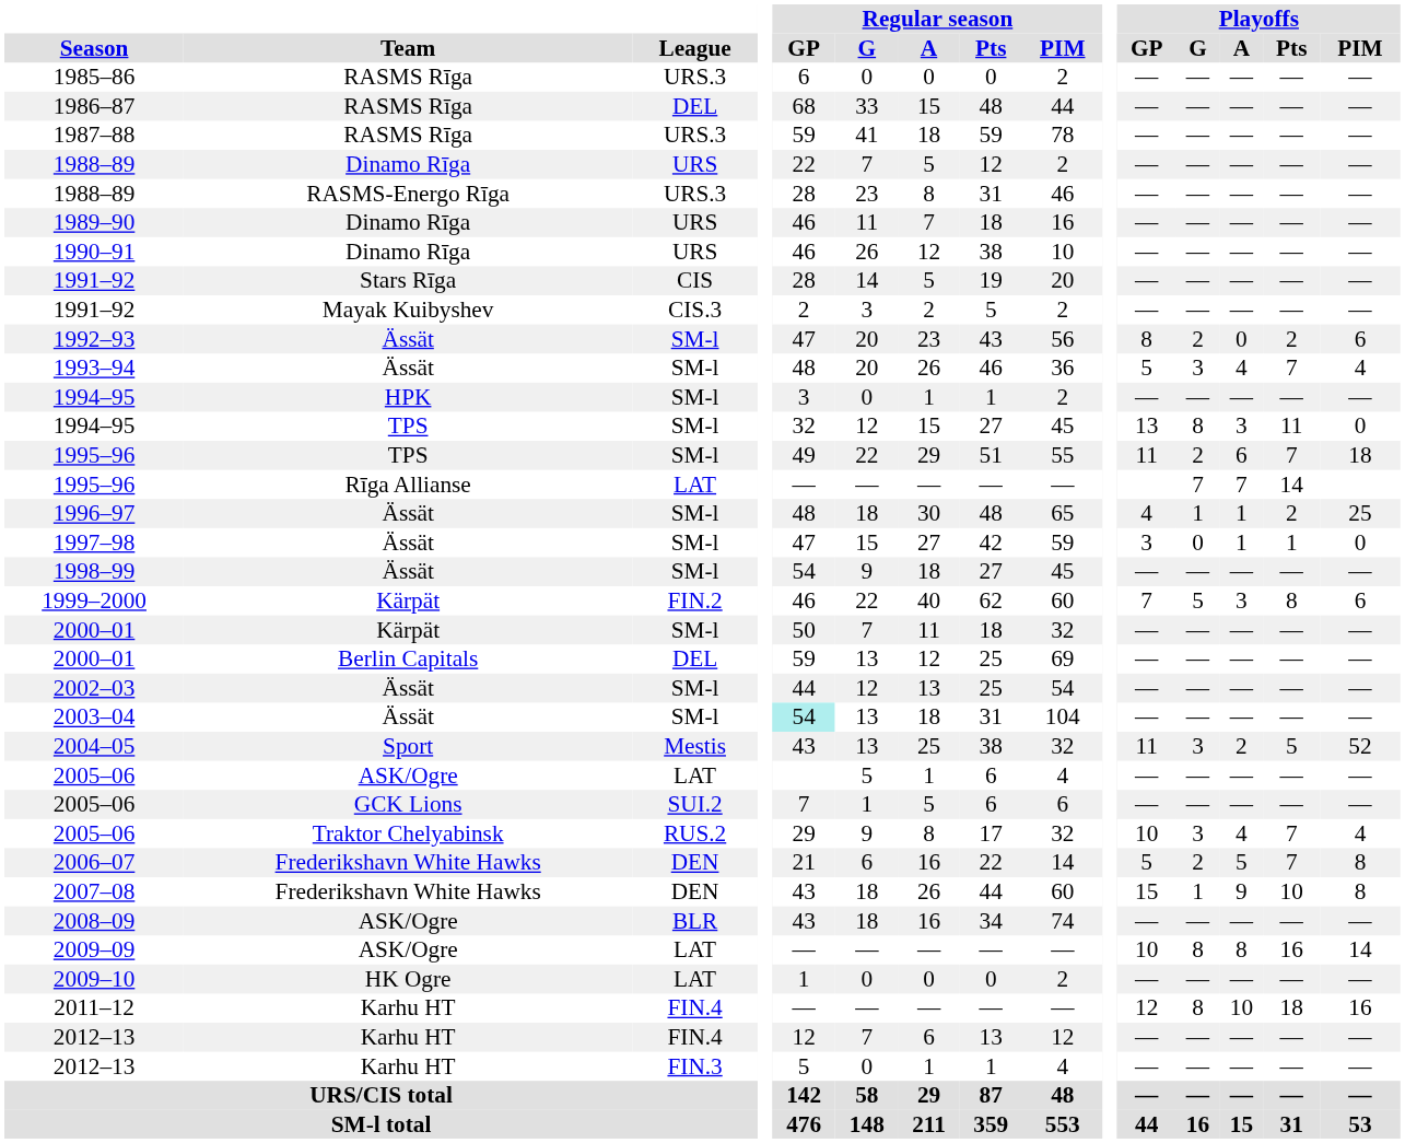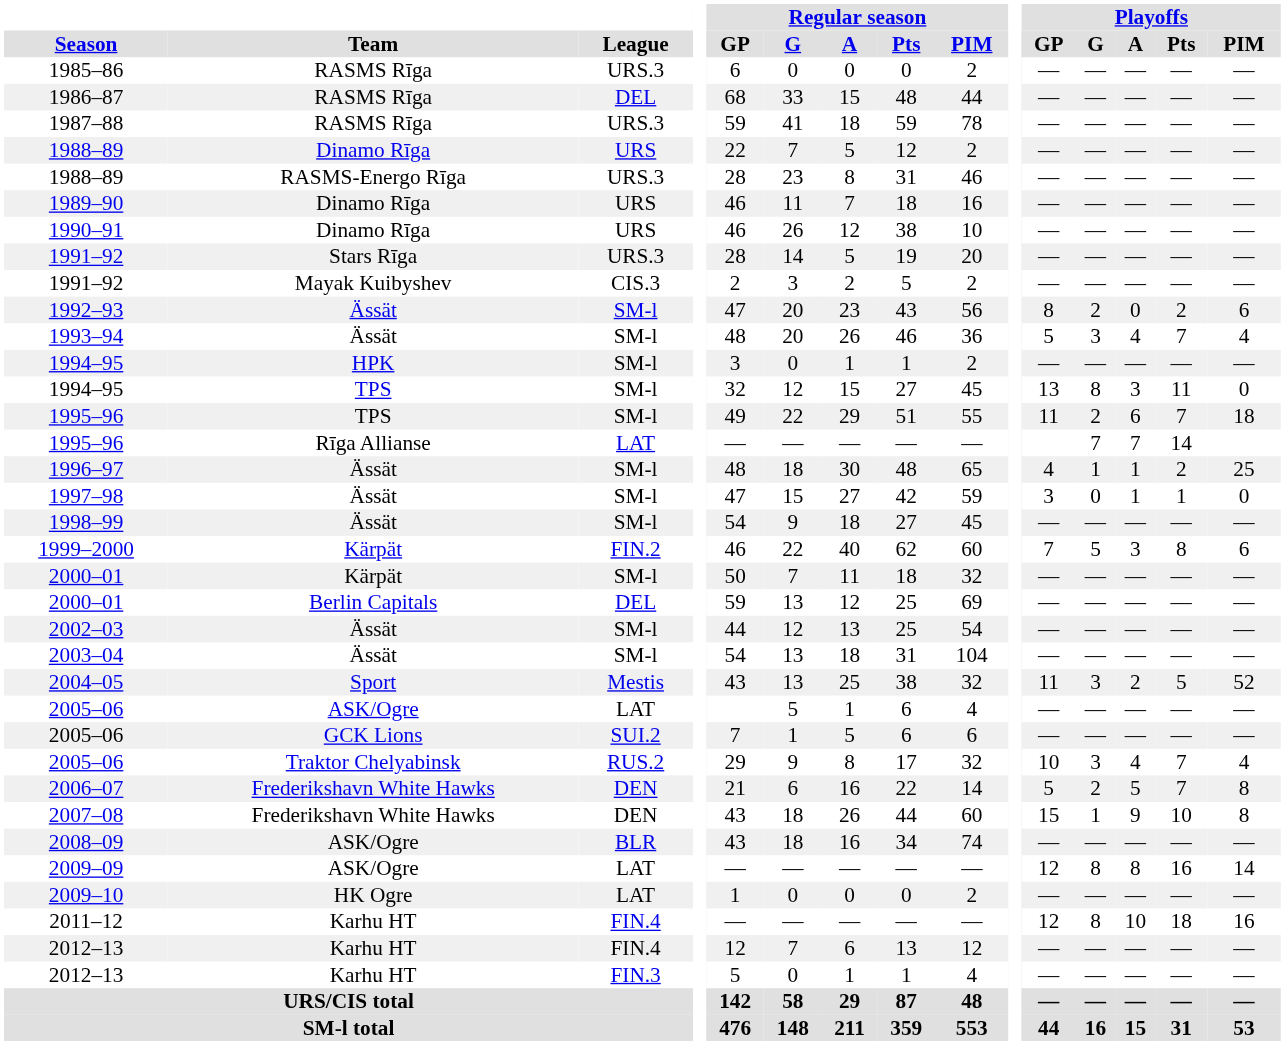 <table border="0" cellpadding="1" cellspacing="0" style="text-align:center; width:60em">
 <tr bgcolor="#e0e0e0">
 <th colspan="3" bgcolor="#ffffff"> </th>
 <th rowspan="99" bgcolor="#ffffff"> </th>
 <th colspan="5"><a href='#'>Regular season</a></th>
 <th rowspan="99" bgcolor="#ffffff"> </th>
 <th colspan="5"><a href='#'>Playoffs</a></th>
 </tr>
 <tr bgcolor="#e0e0e0">
 <th><a href='#'>Season</a></th>
 <th>Team</th>
 <th>League</th>
 <th>GP</th>
 <th><a href='#'>G</a></th>
 <th><a href='#'>A</a></th>
 <th><a href='#'>Pts</a></th>
 <th><a href='#'>PIM</a></th>
 <th>GP</th>
 <th>G</th>
 <th>A</th>
 <th>Pts</th>
 <th>PIM</th>
 </tr>
 <tr>
 <td>1985–86</td>
 <td>RASMS Rīga</td>
 <td>URS.3</td>
 <td>6</td>
 <td>0</td>
 <td>0</td>
 <td>0</td>
 <td>2</td>
 <td>—</td>
 <td>—</td>
 <td>—</td>
 <td>—</td>
 <td>—</td>
 </tr>
 <tr bgcolor="#f0f0f0">
 <td>1986–87</td>
 <td>RASMS Rīga</td>
 <td><a href='#'>DEL</a></td>
 <td>68</td>
 <td>33</td>
 <td>15</td>
 <td>48</td>
 <td>44</td>
 <td>—</td>
 <td>—</td>
 <td>—</td>
 <td>—</td>
 <td>—</td>
 </tr>
 <tr>
 <td>1987–88</td>
 <td>RASMS Rīga</td>
 <td>URS.3</td>
 <td>59</td>
 <td>41</td>
 <td>18</td>
 <td>59</td>
 <td>78</td>
 <td>—</td>
 <td>—</td>
 <td>—</td>
 <td>—</td>
 <td>—</td>
 </tr>
 <tr bgcolor="#f0f0f0">
 <td><a href='#'>1988–89</a></td>
 <td><a href='#'>Dinamo Rīga</a></td>
 <td><a href='#'>URS</a></td>
 <td>22</td>
 <td>7</td>
 <td>5</td>
 <td>12</td>
 <td>2</td>
 <td>—</td>
 <td>—</td>
 <td>—</td>
 <td>—</td>
 <td>—</td>
 </tr>
 <tr>
 <td>1988–89</td>
 <td>RASMS-Energo Rīga</td>
 <td>URS.3</td>
 <td>28</td>
 <td>23</td>
 <td>8</td>
 <td>31</td>
 <td>46</td>
 <td>—</td>
 <td>—</td>
 <td>—</td>
 <td>—</td>
 <td>—</td>
 </tr>
 <tr bgcolor="#f0f0f0">
 <td><a href='#'>1989–90</a></td>
 <td>Dinamo Rīga</td>
 <td>URS</td>
 <td>46</td>
 <td>11</td>
 <td>7</td>
 <td>18</td>
 <td>16</td>
 <td>—</td>
 <td>—</td>
 <td>—</td>
 <td>—</td>
 <td>—</td>
 </tr>
 <tr>
 <td><a href='#'>1990–91</a></td>
 <td>Dinamo Rīga</td>
 <td>URS</td>
 <td>46</td>
 <td>26</td>
 <td>12</td>
 <td>38</td>
 <td>10</td>
 <td>—</td>
 <td>—</td>
 <td>—</td>
 <td>—</td>
 <td>—</td>
 </tr>
 <tr bgcolor="#f0f0f0">
 <td><a href='#'>1991–92</a></td>
 <td>Stars Rīga</td>
-<td>CIS</td>
+<td>URS.3</td>
 <td>28</td>
 <td>14</td>
 <td>5</td>
 <td>19</td>
 <td>20</td>
 <td>—</td>
 <td>—</td>
 <td>—</td>
 <td>—</td>
 <td>—</td>
 </tr>
 <tr>
 <td>1991–92</td>
 <td>Mayak Kuibyshev</td>
 <td>CIS.3</td>
 <td>2</td>
 <td>3</td>
 <td>2</td>
 <td>5</td>
 <td>2</td>
 <td>—</td>
 <td>—</td>
 <td>—</td>
 <td>—</td>
 <td>—</td>
 </tr>
 <tr bgcolor="#f0f0f0">
 <td><a href='#'>1992–93</a></td>
 <td><a href='#'>Ässät</a></td>
 <td><a href='#'>SM-l</a></td>
 <td>47</td>
 <td>20</td>
 <td>23</td>
 <td>43</td>
 <td>56</td>
 <td>8</td>
 <td>2</td>
 <td>0</td>
 <td>2</td>
 <td>6</td>
 </tr>
 <tr>
 <td><a href='#'>1993–94</a></td>
 <td>Ässät</td>
 <td>SM-l</td>
 <td>48</td>
 <td>20</td>
 <td>26</td>
 <td>46</td>
 <td>36</td>
 <td>5</td>
 <td>3</td>
 <td>4</td>
 <td>7</td>
 <td>4</td>
 </tr>
 <tr bgcolor="#f0f0f0">
 <td><a href='#'>1994–95</a></td>
 <td><a href='#'>HPK</a></td>
 <td>SM-l</td>
 <td>3</td>
 <td>0</td>
 <td>1</td>
 <td>1</td>
 <td>2</td>
 <td>—</td>
 <td>—</td>
 <td>—</td>
 <td>—</td>
 <td>—</td>
 </tr>
 <tr>
 <td>1994–95</td>
 <td><a href='#'>TPS</a></td>
 <td>SM-l</td>
 <td>32</td>
 <td>12</td>
 <td>15</td>
 <td>27</td>
 <td>45</td>
 <td>13</td>
 <td>8</td>
 <td>3</td>
 <td>11</td>
 <td>0</td>
 </tr>
 <tr bgcolor="#f0f0f0">
 <td><a href='#'>1995–96</a></td>
 <td>TPS</td>
 <td>SM-l</td>
 <td>49</td>
 <td>22</td>
 <td>29</td>
 <td>51</td>
 <td>55</td>
 <td>11</td>
 <td>2</td>
 <td>6</td>
 <td>7</td>
 <td>18</td>
 </tr>
 <tr>
 <td><a href='#'>1995–96</a></td>
 <td>Rīga Allianse</td>
 <td><a href='#'>LAT</a></td>
 <td>—</td>
 <td>—</td>
 <td>—</td>
 <td>—</td>
 <td>—</td>
 <td></td>
 <td>7</td>
 <td>7</td>
 <td>14</td>
 <td></td>
 </tr>
 <tr bgcolor="#f0f0f0">
 <td><a href='#'>1996–97</a></td>
 <td>Ässät</td>
 <td>SM-l</td>
 <td>48</td>
 <td>18</td>
 <td>30</td>
 <td>48</td>
 <td>65</td>
 <td>4</td>
 <td>1</td>
 <td>1</td>
 <td>2</td>
 <td>25</td>
 </tr>
 <tr>
 <td><a href='#'>1997–98</a></td>
 <td>Ässät</td>
 <td>SM-l</td>
 <td>47</td>
 <td>15</td>
 <td>27</td>
 <td>42</td>
 <td>59</td>
 <td>3</td>
 <td>0</td>
 <td>1</td>
 <td>1</td>
 <td>0</td>
 </tr>
 <tr bgcolor="#f0f0f0">
 <td><a href='#'>1998–99</a></td>
 <td>Ässät</td>
 <td>SM-l</td>
 <td>54</td>
 <td>9</td>
 <td>18</td>
 <td>27</td>
 <td>45</td>
 <td>—</td>
 <td>—</td>
 <td>—</td>
 <td>—</td>
 <td>—</td>
 </tr>
 <tr>
 <td><a href='#'>1999–2000</a></td>
 <td><a href='#'>Kärpät</a></td>
 <td><a href='#'>FIN.2</a></td>
 <td>46</td>
 <td>22</td>
 <td>40</td>
 <td>62</td>
 <td>60</td>
 <td>7</td>
 <td>5</td>
 <td>3</td>
 <td>8</td>
 <td>6</td>
 </tr>
 <tr bgcolor="#f0f0f0">
 <td><a href='#'>2000–01</a></td>
 <td>Kärpät</td>
 <td>SM-l</td>
 <td>50</td>
 <td>7</td>
 <td>11</td>
 <td>18</td>
 <td>32</td>
 <td>—</td>
 <td>—</td>
 <td>—</td>
 <td>—</td>
 <td>—</td>
 </tr>
 <tr>
 <td><a href='#'>2000–01</a></td>
 <td><a href='#'>Berlin Capitals</a></td>
 <td><a href='#'>DEL</a></td>
 <td>59</td>
 <td>13</td>
 <td>12</td>
 <td>25</td>
 <td>69</td>
 <td>—</td>
 <td>—</td>
 <td>—</td>
 <td>—</td>
 <td>—</td>
 </tr>
 <tr bgcolor="#f0f0f0">
 <td><a href='#'>2002–03</a></td>
 <td>Ässät</td>
 <td>SM-l</td>
 <td>44</td>
 <td>12</td>
 <td>13</td>
 <td>25</td>
 <td>54</td>
 <td>—</td>
 <td>—</td>
 <td>—</td>
 <td>—</td>
 <td>—</td>
 </tr>
 <tr>
 <td><a href='#'>2003–04</a></td>
 <td>Ässät</td>
 <td>SM-l</td>
-<td style="background: paleturquoise;">54</td>
+<td>54</td>
 <td>13</td>
 <td>18</td>
 <td>31</td>
 <td>104</td>
 <td>—</td>
 <td>—</td>
 <td>—</td>
 <td>—</td>
 <td>—</td>
 </tr>
 <tr bgcolor="#f0f0f0">
 <td><a href='#'>2004–05</a></td>
 <td><a href='#'>Sport</a></td>
 <td><a href='#'>Mestis</a></td>
 <td>43</td>
 <td>13</td>
 <td>25</td>
 <td>38</td>
 <td>32</td>
 <td>11</td>
 <td>3</td>
 <td>2</td>
 <td>5</td>
 <td>52</td>
 </tr>
 <tr>
 <td><a href='#'>2005–06</a></td>
 <td><a href='#'>ASK/Ogre</a></td>
 <td>LAT</td>
 <td></td>
 <td>5</td>
 <td>1</td>
 <td>6</td>
 <td>4</td>
 <td>—</td>
 <td>—</td>
 <td>—</td>
 <td>—</td>
 <td>—</td>
 </tr>
 <tr bgcolor="#f0f0f0">
 <td>2005–06</td>
 <td><a href='#'>GCK Lions</a></td>
 <td><a href='#'>SUI.2</a></td>
 <td>7</td>
 <td>1</td>
 <td>5</td>
 <td>6</td>
 <td>6</td>
 <td>—</td>
 <td>—</td>
 <td>—</td>
 <td>—</td>
 <td>—</td>
 </tr>
 <tr>
 <td><a href='#'>2005–06</a></td>
 <td><a href='#'>Traktor Chelyabinsk</a></td>
 <td><a href='#'>RUS.2</a></td>
 <td>29</td>
 <td>9</td>
 <td>8</td>
 <td>17</td>
 <td>32</td>
 <td>10</td>
 <td>3</td>
 <td>4</td>
 <td>7</td>
 <td>4</td>
 </tr>
 <tr bgcolor="#f0f0f0">
 <td><a href='#'>2006–07</a></td>
 <td><a href='#'>Frederikshavn White Hawks</a></td>
 <td><a href='#'>DEN</a></td>
 <td>21</td>
 <td>6</td>
 <td>16</td>
 <td>22</td>
 <td>14</td>
 <td>5</td>
 <td>2</td>
 <td>5</td>
 <td>7</td>
 <td>8</td>
 </tr>
 <tr>
 <td><a href='#'>2007–08</a></td>
 <td>Frederikshavn White Hawks</td>
 <td>DEN</td>
 <td>43</td>
 <td>18</td>
 <td>26</td>
 <td>44</td>
 <td>60</td>
 <td>15</td>
 <td>1</td>
 <td>9</td>
 <td>10</td>
 <td>8</td>
 </tr>
 <tr bgcolor="#f0f0f0">
 <td><a href='#'>2008–09</a></td>
 <td>ASK/Ogre</td>
 <td><a href='#'>BLR</a></td>
 <td>43</td>
 <td>18</td>
 <td>16</td>
 <td>34</td>
 <td>74</td>
 <td>—</td>
 <td>—</td>
 <td>—</td>
 <td>—</td>
 <td>—</td>
 </tr>
 <tr>
 <td><a href='#'>2009–09</a></td>
 <td>ASK/Ogre</td>
 <td>LAT</td>
 <td>—</td>
 <td>—</td>
 <td>—</td>
 <td>—</td>
 <td>—</td>
-<td>10</td>
+<td>12</td>
 <td>8</td>
 <td>8</td>
 <td>16</td>
 <td>14</td>
 </tr>
 <tr bgcolor="#f0f0f0">
 <td><a href='#'>2009–10</a></td>
 <td>HK Ogre</td>
 <td>LAT</td>
 <td>1</td>
 <td>0</td>
 <td>0</td>
 <td>0</td>
 <td>2</td>
 <td>—</td>
 <td>—</td>
 <td>—</td>
 <td>—</td>
 <td>—</td>
 </tr>
 <tr>
 <td>2011–12</td>
 <td>Karhu HT</td>
 <td><a href='#'>FIN.4</a></td>
 <td>—</td>
 <td>—</td>
 <td>—</td>
 <td>—</td>
 <td>—</td>
 <td>12</td>
 <td>8</td>
 <td>10</td>
 <td>18</td>
 <td>16</td>
 </tr>
 <tr bgcolor="#f0f0f0">
 <td>2012–13</td>
 <td>Karhu HT</td>
 <td>FIN.4</td>
 <td>12</td>
 <td>7</td>
 <td>6</td>
 <td>13</td>
 <td>12</td>
 <td>—</td>
 <td>—</td>
 <td>—</td>
 <td>—</td>
 <td>—</td>
 </tr>
 <tr>
 <td>2012–13</td>
 <td>Karhu HT</td>
 <td><a href='#'>FIN.3</a></td>
 <td>5</td>
 <td>0</td>
 <td>1</td>
 <td>1</td>
 <td>4</td>
 <td>—</td>
 <td>—</td>
 <td>—</td>
 <td>—</td>
 <td>—</td>
 </tr>
 <tr bgcolor="#e0e0e0">
 <th colspan="3">URS/CIS total</th>
 <th>142</th>
 <th>58</th>
 <th>29</th>
 <th>87</th>
 <th>48</th>
 <th>—</th>
 <th>—</th>
 <th>—</th>
 <th>—</th>
 <th>—</th>
 </tr>
 <tr bgcolor="#e0e0e0">
 <th colspan="3">SM-l total</th>
 <th>476</th>
 <th>148</th>
 <th>211</th>
 <th>359</th>
 <th>553</th>
 <th>44</th>
 <th>16</th>
 <th>15</th>
 <th>31</th>
 <th>53</th>
 </tr>
 </table>
